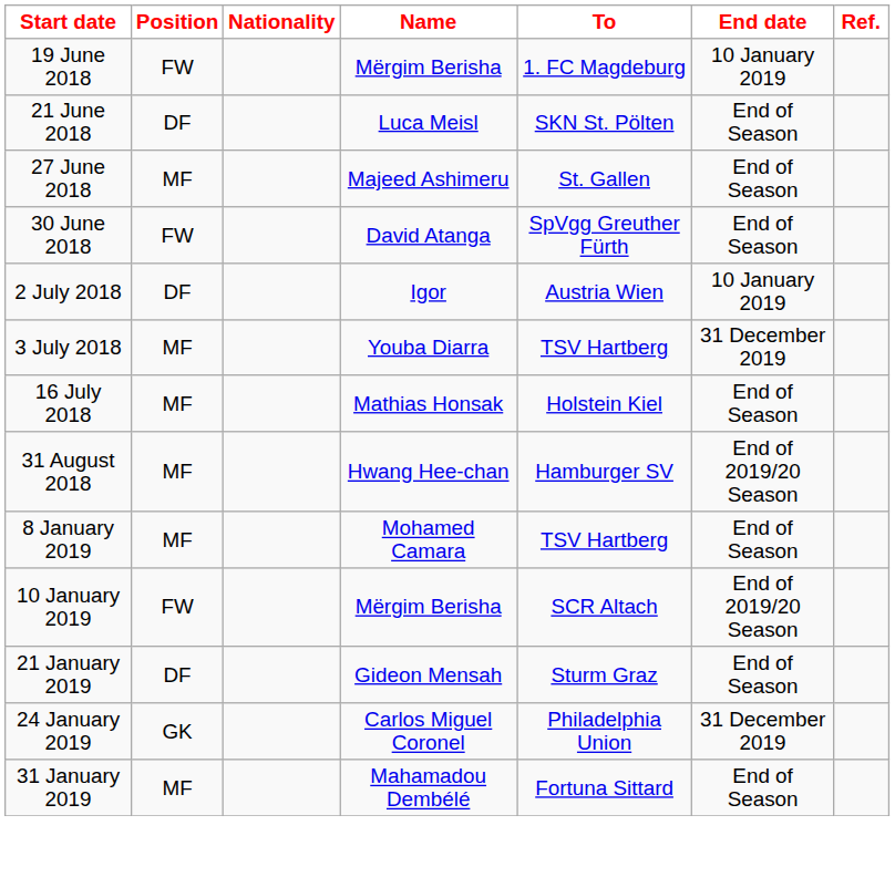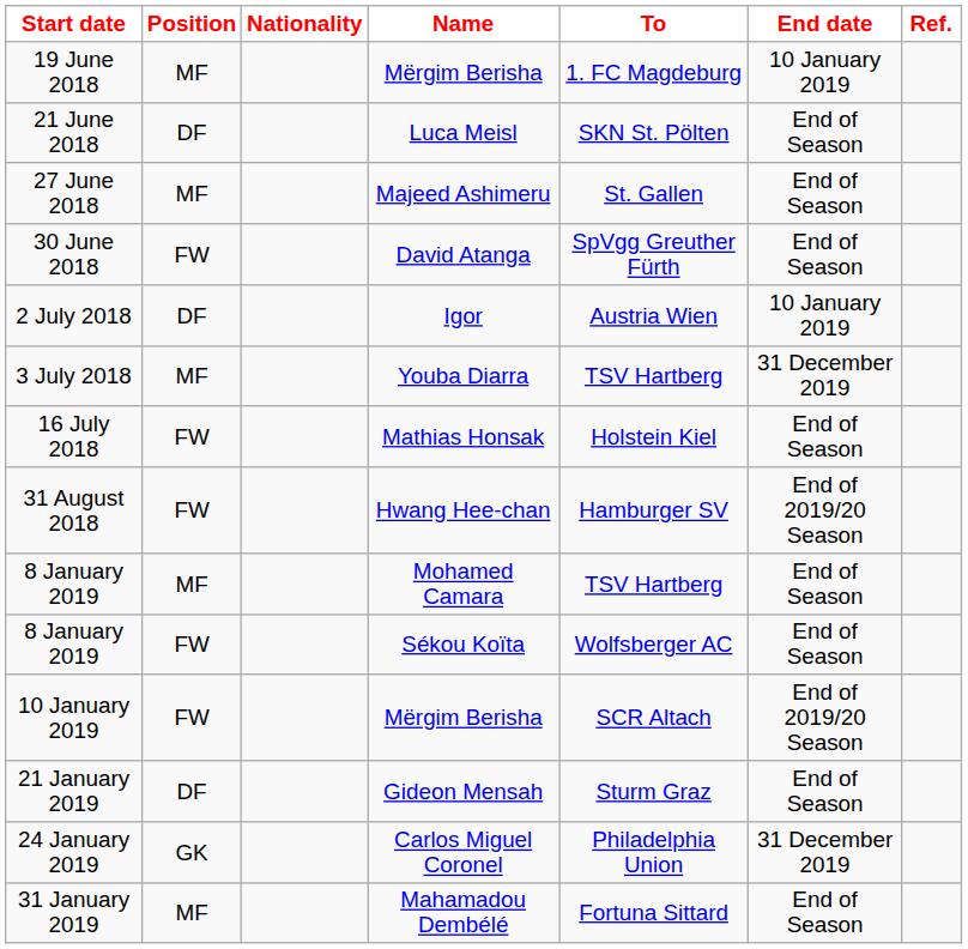 <table class="wikitable"  style="text-align:center; font-size:90%; ">
 <tr>
 <th style="background:#FFFFFF; color:#FF0000; width:150px;">Start date</th>
 <th style="background:#FFFFFF; color:#FF0000; width:50px;">Position</th>
 <th style="background:#FFFFFF; color:#FF0000; width:50px;">Nationality</th>
 <th style="background:#FFFFFF; color:#FF0000; width:200px;">Name</th>
 <th style="background:#FFFFFF; color:#FF0000; width:200px;">To</th>
 <th style="background:#FFFFFF; color:#FF0000; width:150px;">End date</th>
 <th style="background:#FFFFFF; color:#FF0000; width:40px;">Ref.</th>
 </tr>
 <tr>
 <td>19 June 2018</td>
-<td>FW</td>
+<td>MF</td>
 <td></td>
 <td><a href='#'>Mërgim Berisha</a></td>
 <td><a href='#'>1. FC Magdeburg</a></td>
 <td>10 January 2019</td>
 <td></td>
 </tr>
 <tr>
 <td>21 June 2018</td>
 <td>DF</td>
 <td></td>
 <td><a href='#'>Luca Meisl</a></td>
 <td><a href='#'>SKN St. Pölten</a></td>
 <td>End of Season</td>
 <td></td>
 </tr>
 <tr>
 <td>27 June 2018</td>
 <td>MF</td>
 <td></td>
 <td><a href='#'>Majeed Ashimeru</a></td>
 <td><a href='#'>St. Gallen</a></td>
 <td>End of Season</td>
 <td></td>
 </tr>
 <tr>
 <td>30 June 2018</td>
 <td>FW</td>
 <td></td>
 <td><a href='#'>David Atanga</a></td>
 <td><a href='#'>SpVgg Greuther Fürth</a></td>
 <td>End of Season</td>
 <td></td>
 </tr>
 <tr>
 <td>2 July 2018</td>
 <td>DF</td>
 <td></td>
 <td><a href='#'>Igor</a></td>
 <td><a href='#'>Austria Wien</a></td>
 <td>10 January 2019</td>
 <td></td>
 </tr>
 <tr>
 <td>3 July 2018</td>
 <td>MF</td>
 <td></td>
 <td><a href='#'>Youba Diarra</a></td>
 <td><a href='#'>TSV Hartberg</a></td>
 <td>31 December 2019</td>
 <td></td>
 </tr>
 <tr>
 <td>16 July 2018</td>
-<td>MF</td>
+<td>FW</td>
 <td></td>
 <td><a href='#'>Mathias Honsak</a></td>
 <td><a href='#'>Holstein Kiel</a></td>
 <td>End of Season</td>
 <td></td>
 </tr>
 <tr>
 <td>31 August 2018</td>
-<td>MF</td>
+<td>FW</td>
 <td></td>
 <td><a href='#'>Hwang Hee-chan</a></td>
 <td><a href='#'>Hamburger SV</a></td>
 <td>End of 2019/20 Season</td>
 <td></td>
 </tr>
 <tr>
 <td>8 January 2019</td>
 <td>MF</td>
 <td></td>
 <td><a href='#'>Mohamed Camara</a></td>
 <td><a href='#'>TSV Hartberg</a></td>
+<td>End of Season</td>
+<td></td>
+</tr>
+<tr>
+<td>8 January 2019</td>
+<td>FW</td>
+<td></td>
+<td><a href='#'>Sékou Koïta</a></td>
+<td><a href='#'>Wolfsberger AC</a></td>
 <td>End of Season</td>
 <td></td>
 </tr>
 <tr>
 <td>10 January 2019</td>
 <td>FW</td>
 <td></td>
 <td><a href='#'>Mërgim Berisha</a></td>
 <td><a href='#'>SCR Altach</a></td>
 <td>End of 2019/20 Season</td>
 <td></td>
 </tr>
 <tr>
 <td>21 January 2019</td>
 <td>DF</td>
 <td></td>
 <td><a href='#'>Gideon Mensah</a></td>
 <td><a href='#'>Sturm Graz</a></td>
 <td>End of Season</td>
 <td></td>
 </tr>
 <tr>
 <td>24 January 2019</td>
 <td>GK</td>
 <td></td>
 <td><a href='#'>Carlos Miguel Coronel</a></td>
 <td><a href='#'>Philadelphia Union</a></td>
 <td>31 December 2019</td>
 <td></td>
 </tr>
 <tr>
 <td>31 January 2019</td>
 <td>MF</td>
 <td></td>
 <td><a href='#'>Mahamadou Dembélé</a></td>
 <td><a href='#'>Fortuna Sittard</a></td>
 <td>End of Season</td>
 <td></td>
 </tr>
 </table>
